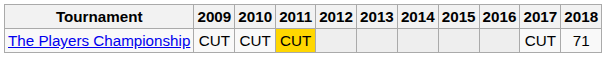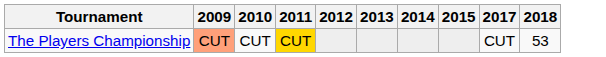 <table class="wikitable" style="font-size:95%;text-align:center;">
 <tr>
 <th>Tournament</th>
 <th>2009</th>
 <th>2010</th>
 <th>2011</th>
 <th>2012</th>
 <th>2013</th>
 <th>2014</th>
 <th>2015</th>
-<th>2016</th>
 <th>2017</th>
 <th>2018</th>
 </tr>
 <tr>
 <td align=left><a href='#'>The Players Championship</a></td>
-<td>CUT</td>
+<td style="background: lightsalmon;">CUT</td>
 <td>CUT</td>
 <td style="background: gold;">CUT</td>
 <td style="background:#eeeeee;"></td>
 <td style="background:#eeeeee;"></td>
 <td style="background:#eeeeee;"></td>
 <td style="background:#eeeeee;"></td>
-<td style="background:#eeeeee;"></td>
 <td>CUT</td>
-<td>71</td>
+<td>53</td>
 </tr>
 </table>
